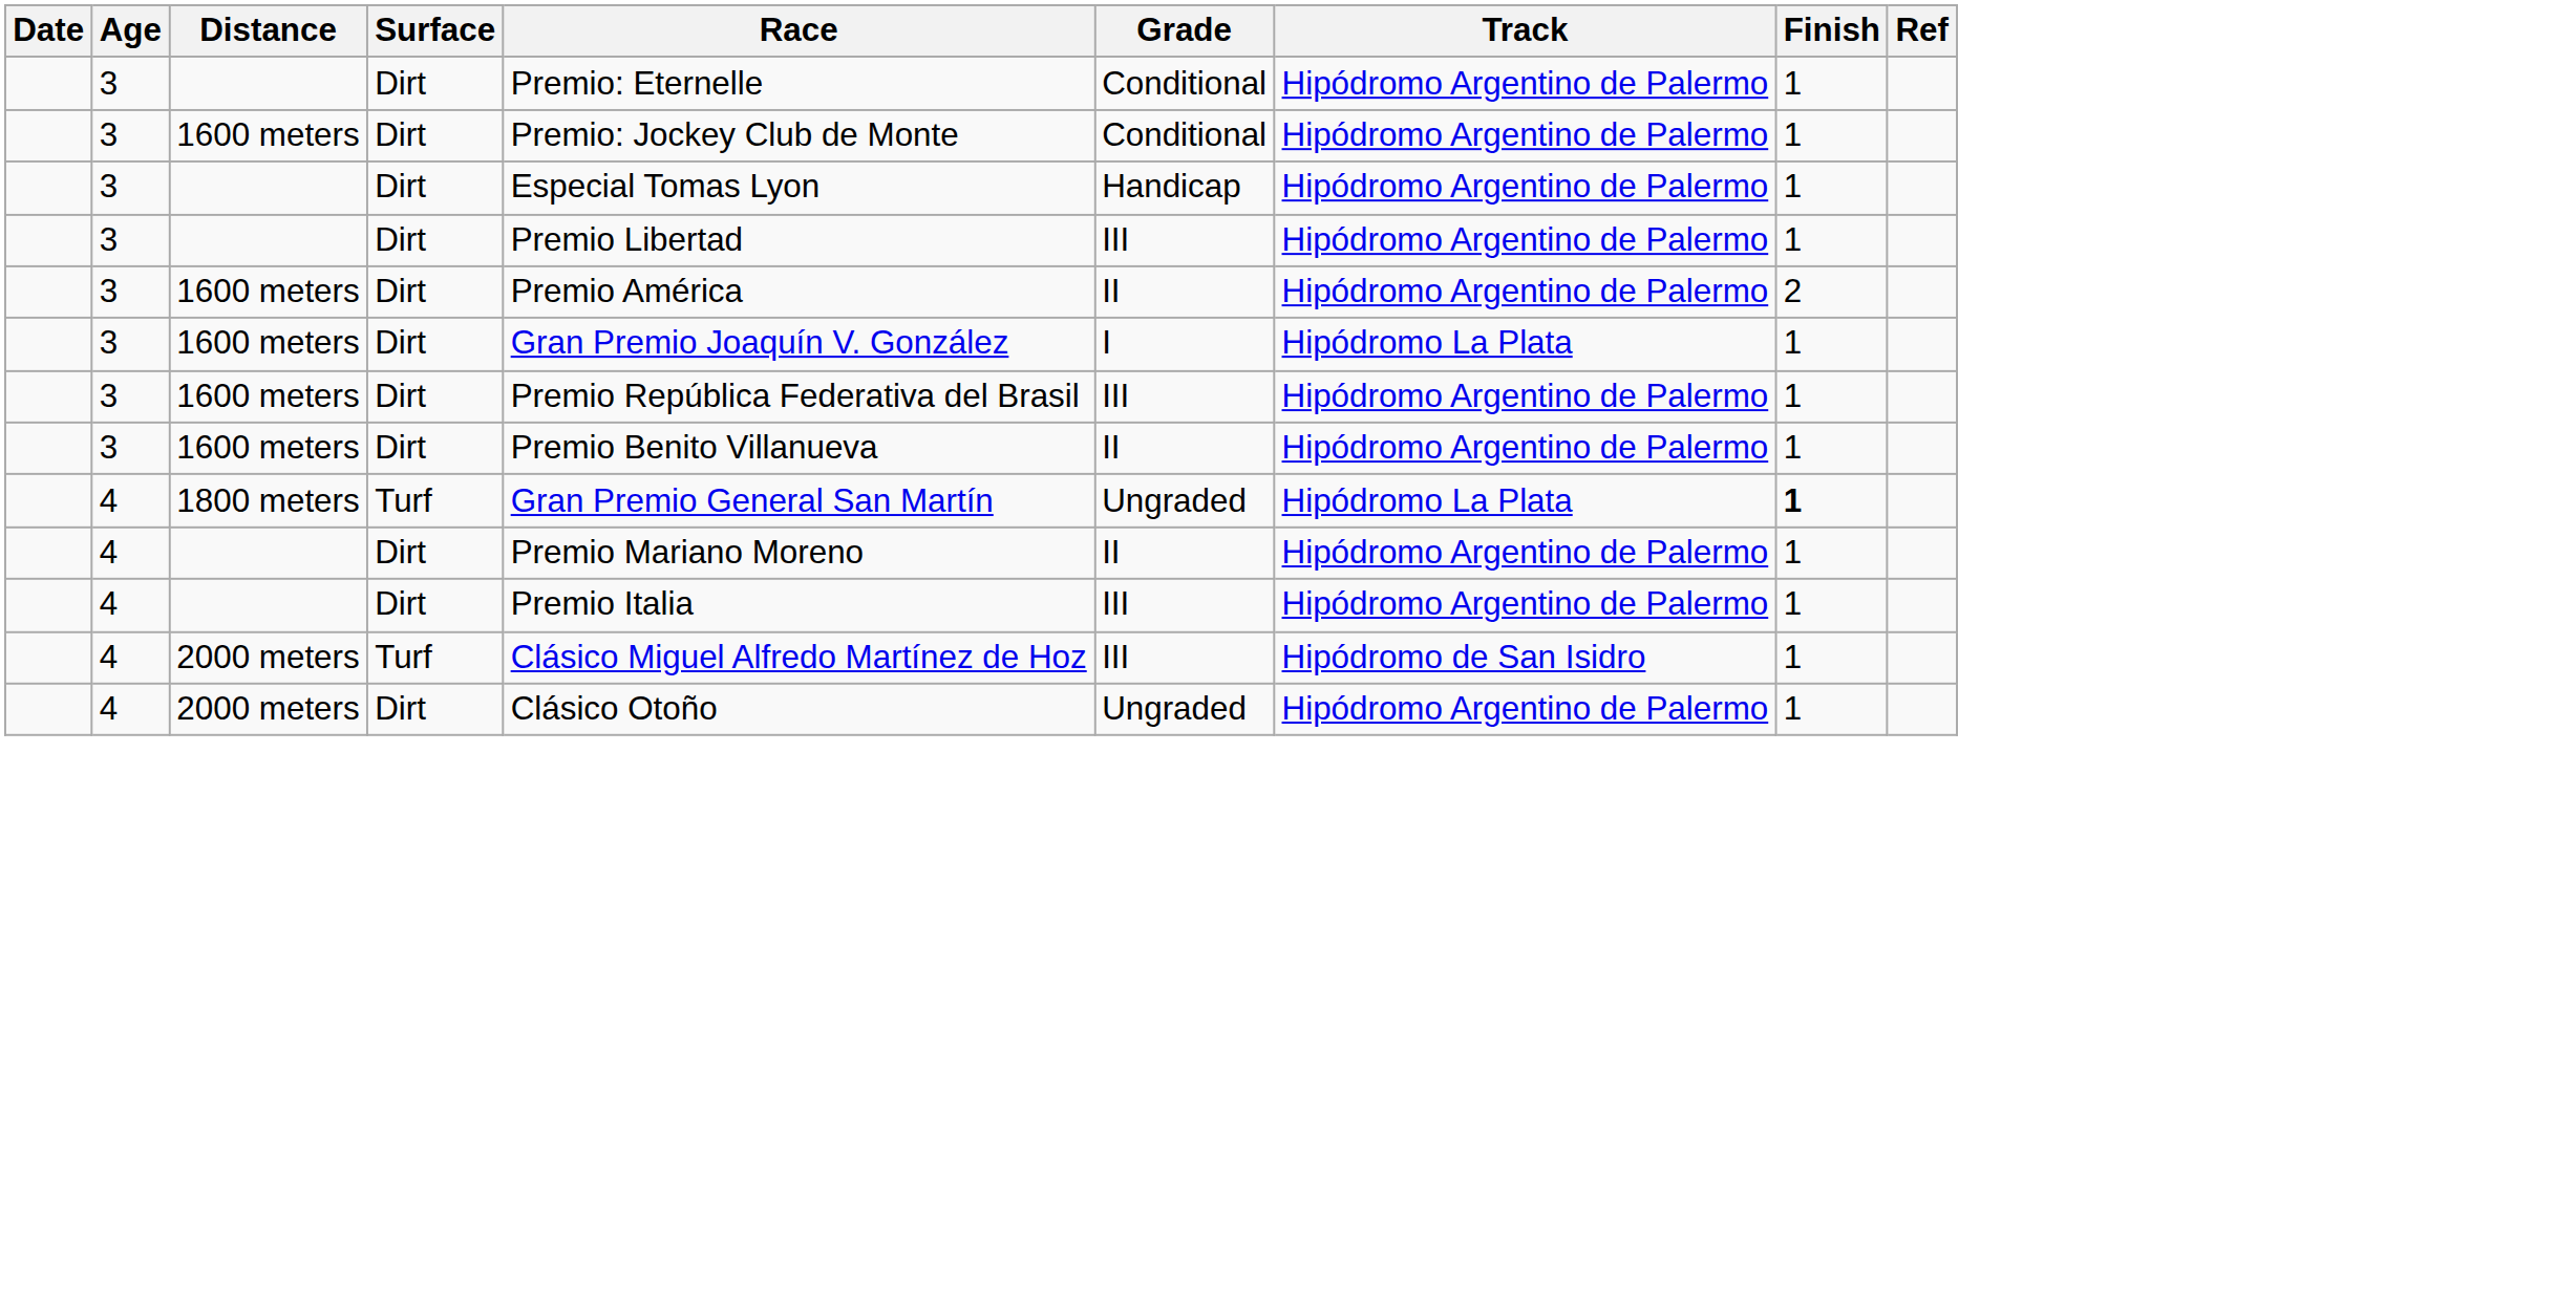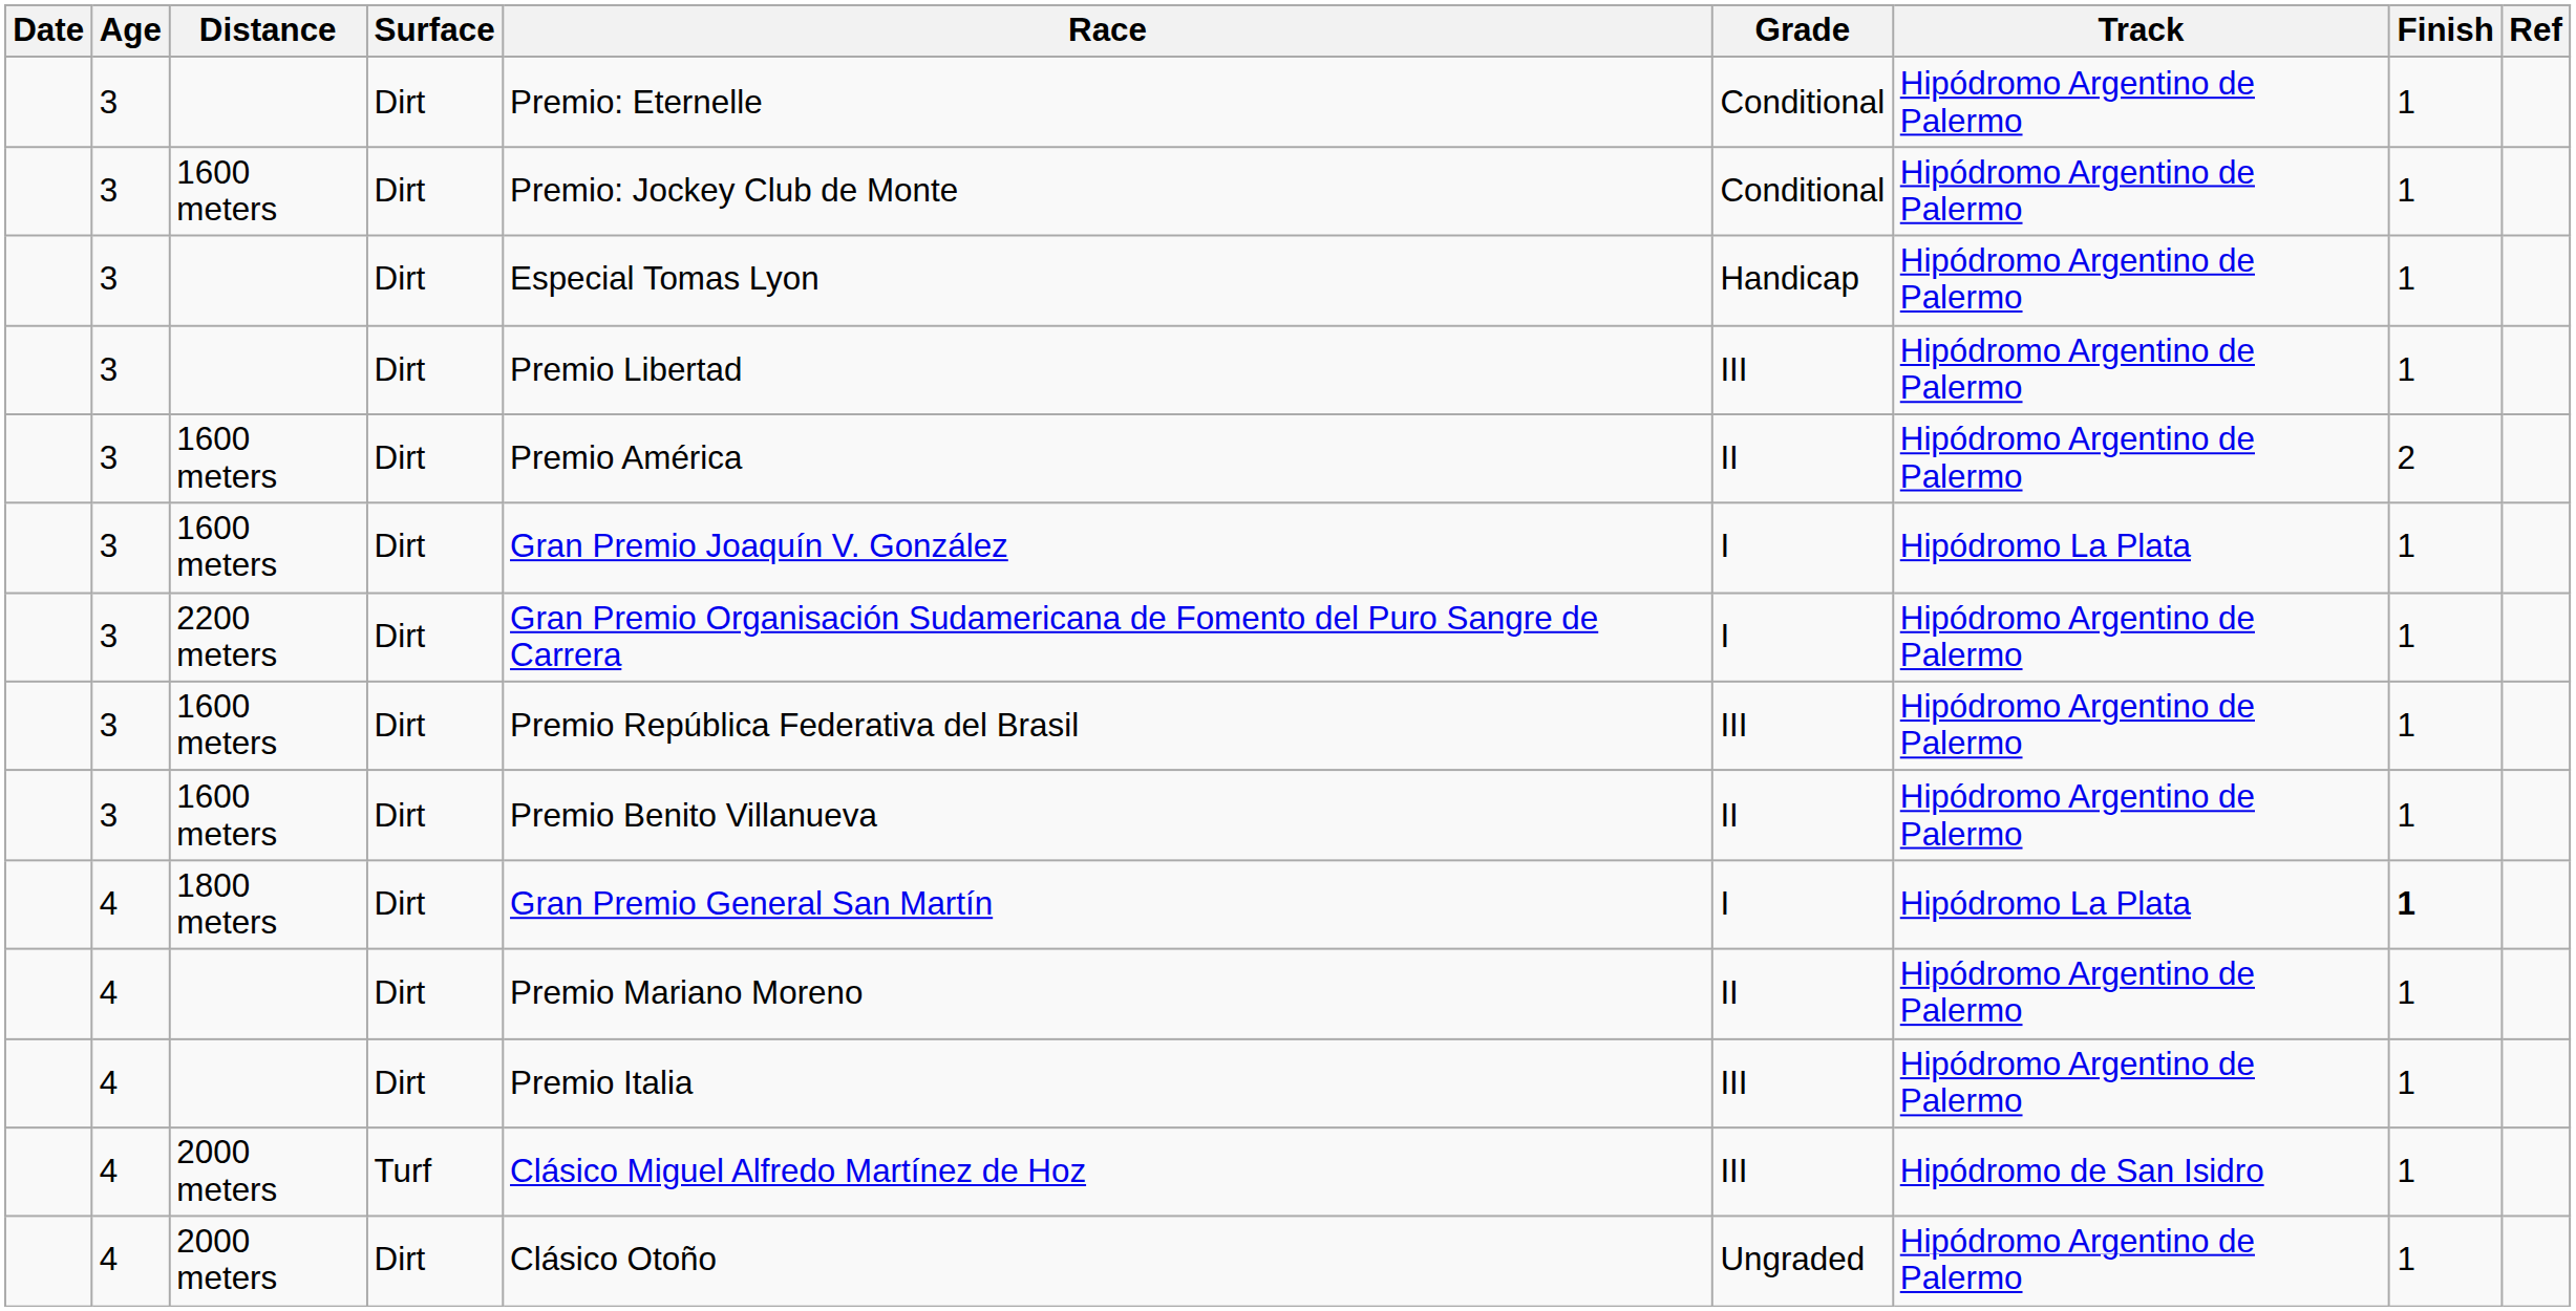 <table class="wikitable sortable">
 <tr>
 <th scope="col">Date</th>
 <th scope="col">Age</th>
 <th scope="col">Distance</th>
 <th>Surface</th>
 <th scope="col">Race</th>
 <th scope="col">Grade</th>
 <th scope="col">Track</th>
 <th scope="col">Finish</th>
 <th class="unsortable" scope="col">Ref</th>
 </tr>
 <tr>
 <td></td>
 <td>3</td>
 <td></td>
 <td>Dirt</td>
 <td>Premio: Eternelle</td>
 <td>Conditional</td>
 <td><a href='#'>Hipódromo Argentino de Palermo</a></td>
 <td>1</td>
 <td></td>
 </tr>
 <tr>
 <td></td>
 <td>3</td>
 <td> 1600 meters</td>
 <td>Dirt</td>
 <td>Premio: Jockey Club de Monte</td>
 <td>Conditional</td>
 <td><a href='#'>Hipódromo Argentino de Palermo</a></td>
 <td>1</td>
 <td></td>
 </tr>
 <tr>
 <td></td>
 <td>3</td>
 <td></td>
 <td>Dirt</td>
 <td>Especial Tomas Lyon</td>
 <td>Handicap</td>
 <td><a href='#'>Hipódromo Argentino de Palermo</a></td>
 <td>1</td>
 <td></td>
 </tr>
 <tr>
 <td></td>
 <td>3</td>
 <td></td>
 <td>Dirt</td>
 <td>Premio Libertad</td>
 <td>III</td>
 <td><a href='#'>Hipódromo Argentino de Palermo</a></td>
 <td>1</td>
 <td></td>
 </tr>
 <tr>
 <td></td>
 <td>3</td>
 <td> 1600 meters</td>
 <td>Dirt</td>
 <td>Premio América</td>
 <td>II</td>
 <td><a href='#'>Hipódromo Argentino de Palermo</a></td>
 <td>2</td>
 <td></td>
 </tr>
 <tr>
 <td></td>
 <td>3</td>
 <td> 1600 meters</td>
 <td>Dirt</td>
 <td><a href='#'>Gran Premio Joaquín V. González</a></td>
 <td>I</td>
 <td><a href='#'>Hipódromo La Plata</a></td>
 <td>1</td>
 <td></td>
 </tr>
 <tr>
 <td></td>
 <td>3</td>
+<td> 2200 meters</td>
+<td>Dirt</td>
+<td><a href='#'>Gran Premio Organisación Sudamericana de Fomento del Puro Sangre de Carrera</a></td>
+<td>I</td>
+<td><a href='#'>Hipódromo Argentino de Palermo</a></td>
+<td>1</td>
+<td></td>
+</tr>
+<tr>
+<td></td>
+<td>3</td>
 <td> 1600 meters</td>
 <td>Dirt</td>
 <td>Premio República Federativa del Brasil</td>
 <td>III</td>
 <td><a href='#'>Hipódromo Argentino de Palermo</a></td>
 <td>1</td>
 <td></td>
 </tr>
 <tr>
 <td></td>
 <td>3</td>
 <td> 1600 meters</td>
 <td>Dirt</td>
 <td>Premio Benito Villanueva</td>
 <td>II</td>
 <td><a href='#'>Hipódromo Argentino de Palermo</a></td>
 <td>1</td>
 <td></td>
 </tr>
 <tr>
 <td></td>
 <td>4</td>
 <td> 1800 meters</td>
-<td>Turf</td>
+<td>Dirt</td>
 <td><a href='#'>Gran Premio General San Martín</a></td>
-<td>Ungraded</td>
+<td>I</td>
 <td><a href='#'>Hipódromo La Plata</a></td>
 <td><strong>1</strong></td>
 <td></td>
 </tr>
 <tr>
 <td></td>
 <td>4</td>
 <td></td>
 <td>Dirt</td>
 <td>Premio Mariano Moreno</td>
 <td>II</td>
 <td><a href='#'>Hipódromo Argentino de Palermo</a></td>
 <td>1</td>
 <td></td>
 </tr>
 <tr>
 <td></td>
 <td>4</td>
 <td></td>
 <td>Dirt</td>
 <td>Premio Italia</td>
 <td>III</td>
 <td><a href='#'>Hipódromo Argentino de Palermo</a></td>
 <td>1</td>
 <td></td>
 </tr>
 <tr>
 <td></td>
 <td>4</td>
 <td> 2000 meters</td>
 <td>Turf</td>
 <td><a href='#'>Clásico Miguel Alfredo Martínez de Hoz</a></td>
 <td>III</td>
 <td><a href='#'>Hipódromo de San Isidro</a></td>
 <td>1</td>
 <td></td>
 </tr>
 <tr>
 <td></td>
 <td>4</td>
 <td> 2000 meters</td>
 <td>Dirt</td>
 <td>Clásico Otoño</td>
 <td>Ungraded</td>
 <td><a href='#'>Hipódromo Argentino de Palermo</a></td>
 <td>1</td>
 <td></td>
 </tr>
 </table>
